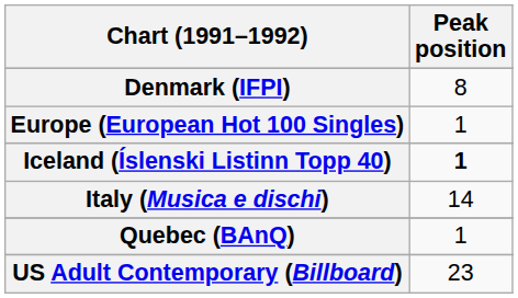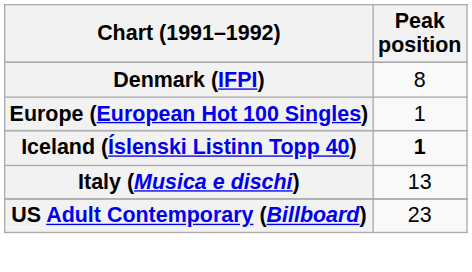 <table class="wikitable sortable plainrowheaders" style="text-align:center">
 <tr>
 <th>Chart (1991–1992)</th>
 <th>Peak<br>position</th>
 </tr>
 <tr>
 </tr>
 <tr>
 </tr>
 <tr>
 </tr>
 <tr>
 </tr>
 <tr>
 <th scope="row">Denmark (<a href='#'>IFPI</a>)</th>
 <td>8</td>
 </tr>
 <tr>
 <th scope="row">Europe (<a href='#'>European Hot 100 Singles</a>)</th>
 <td>1</td>
 </tr>
 <tr>
 </tr>
 <tr>
 </tr>
 <tr>
 </tr>
 <tr>
 <th scope="row">Iceland (<a href='#'>Íslenski Listinn Topp 40</a>)</th>
 <td><strong>1</strong></td>
 </tr>
 <tr>
 <th scope="row">Italy (<em><a href='#'>Musica e dischi</a></em>)</th>
-<td>14</td>
+<td>13</td>
 </tr>
 <tr>
 </tr>
 <tr>
 </tr>
 <tr>
-</tr>
-<tr>
-<th scope="row">Quebec (<a href='#'>BAnQ</a>)</th>
-<td>1</td>
 </tr>
 <tr>
 </tr>
 <tr>
 </tr>
 <tr>
 </tr>
 <tr>
 <th scope="row">US <a href='#'>Adult Contemporary</a> (<em><a href='#'>Billboard</a></em>)</th>
 <td>23</td>
 </tr>
 </table>
